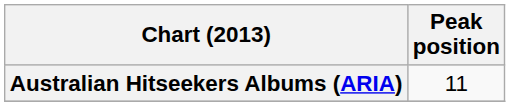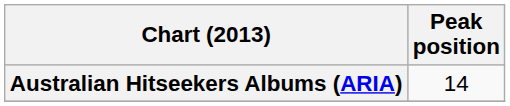 <table class="wikitable sortable plainrowheaders" style="text-align:center">
 <tr>
 <th scope="col">Chart (2013)</th>
 <th scope="col">Peak<br>position</th>
 </tr>
 <tr>
 <th scope="row">Australian Hitseekers Albums (<a href='#'>ARIA</a>)</th>
-<td>11</td>
+<td>14</td>
 </tr>
 <tr>
 </tr>
 <tr>
 </tr>
 </table>
